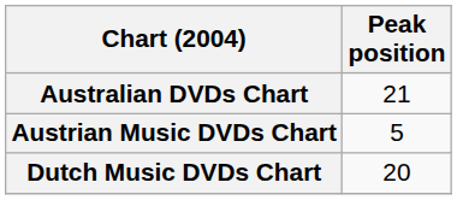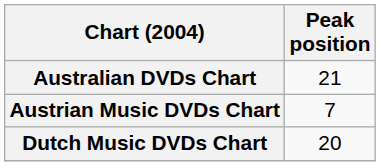 <table class="wikitable plainrowheaders sortable" style="text-align:center;" border="1">
 <tr>
 <th scope="col">Chart (2004)</th>
 <th scope="col">Peak<br>position</th>
 </tr>
 <tr>
 <th scope="row">Australian DVDs Chart</th>
 <td>21</td>
 </tr>
 <tr>
 <th scope="row">Austrian Music DVDs Chart</th>
-<td>5</td>
+<td>7</td>
 </tr>
 <tr>
 <th scope="row">Dutch Music DVDs Chart</th>
 <td>20</td>
 </tr>
 <tr>
 </tr>
 </table>
